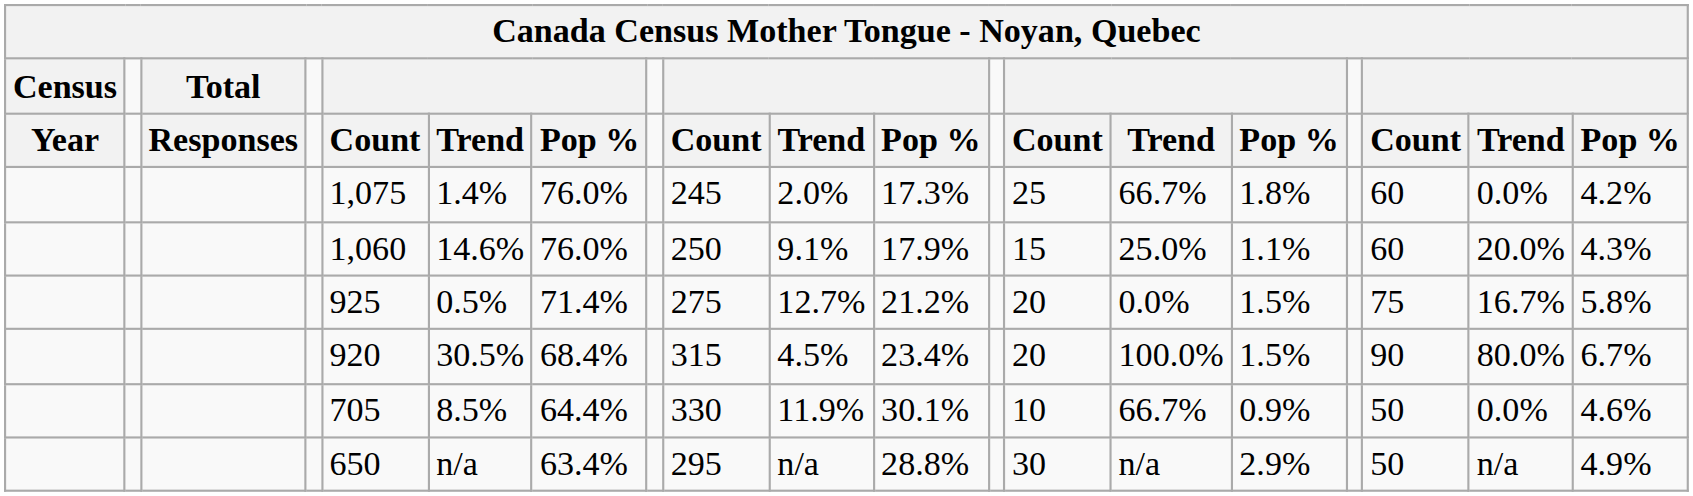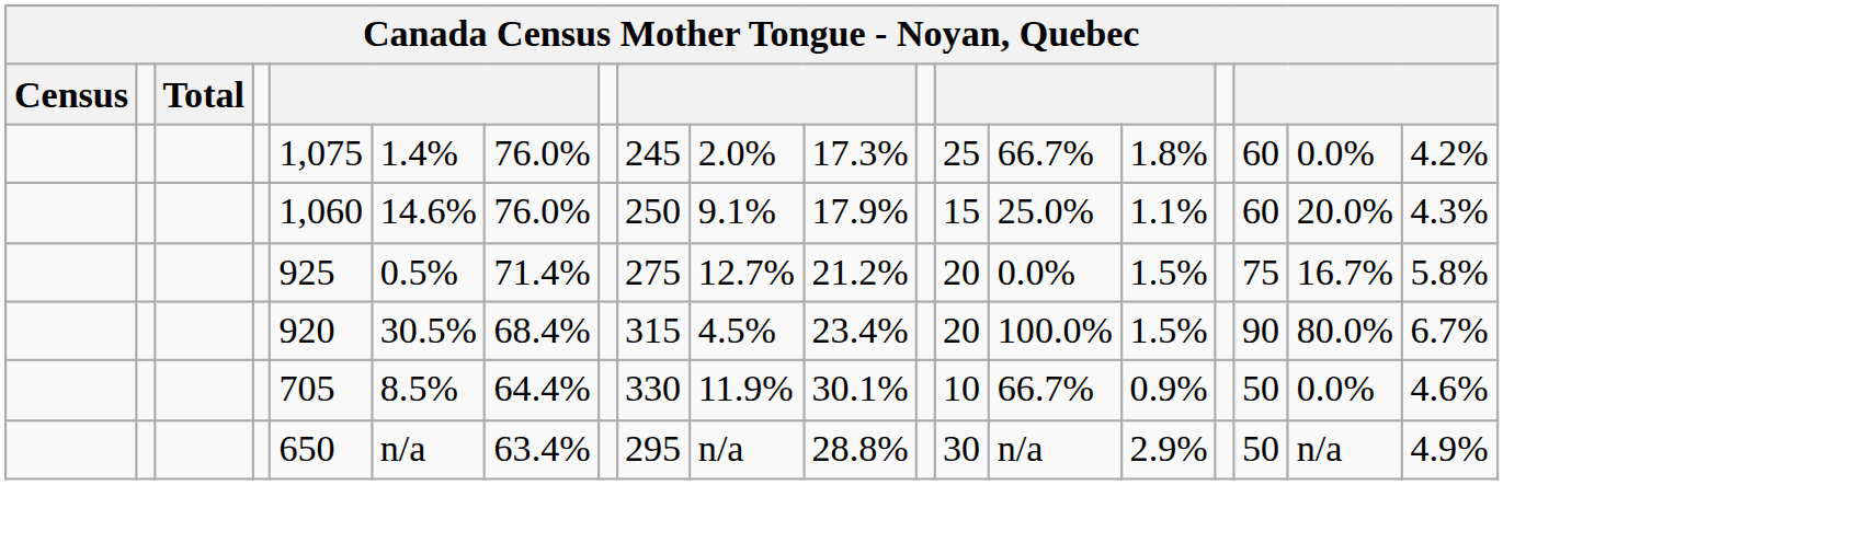 <table class="wikitable">
 <tr>
 <th colspan="19">Canada Census Mother Tongue - Noyan, Quebec</th>
 </tr>
 <tr>
 <th>Census</th>
 <td></td>
 <th>Total</th>
 <td colspan="1"></td>
 <th colspan="3"></th>
 <td colspan="1"></td>
 <th colspan="3"></th>
 <td colspan="1"></td>
 <th colspan="3"></th>
 <td colspan="1"></td>
 <th colspan="3"></th>
-</tr>
-<tr>
-<th>Year</th>
-<td></td>
-<th>Responses</th>
-<td></td>
-<th>Count</th>
-<th>Trend</th>
-<th>Pop %</th>
-<td></td>
-<th>Count</th>
-<th>Trend</th>
-<th>Pop %</th>
-<td></td>
-<th>Count</th>
-<th>Trend</th>
-<th>Pop %</th>
-<td></td>
-<th>Count</th>
-<th>Trend</th>
-<th>Pop %</th>
 </tr>
 <tr>
 <td></td>
 <td></td>
 <td></td>
 <td></td>
 <td>1,075</td>
 <td> 1.4%</td>
 <td>76.0%</td>
 <td></td>
 <td>245</td>
 <td> 2.0%</td>
 <td>17.3%</td>
 <td></td>
 <td>25</td>
 <td> 66.7%</td>
 <td>1.8%</td>
 <td></td>
 <td>60</td>
 <td> 0.0%</td>
 <td>4.2%</td>
 </tr>
 <tr>
 <td></td>
 <td></td>
 <td></td>
 <td></td>
 <td>1,060</td>
 <td> 14.6%</td>
 <td>76.0%</td>
 <td></td>
 <td>250</td>
 <td> 9.1%</td>
 <td>17.9%</td>
 <td></td>
 <td>15</td>
 <td> 25.0%</td>
 <td>1.1%</td>
 <td></td>
 <td>60</td>
 <td> 20.0%</td>
 <td>4.3%</td>
 </tr>
 <tr>
 <td></td>
 <td></td>
 <td></td>
 <td></td>
 <td>925</td>
 <td> 0.5%</td>
 <td>71.4%</td>
 <td></td>
 <td>275</td>
 <td> 12.7%</td>
 <td>21.2%</td>
 <td></td>
 <td>20</td>
 <td> 0.0%</td>
 <td>1.5%</td>
 <td></td>
 <td>75</td>
 <td> 16.7%</td>
 <td>5.8%</td>
 </tr>
 <tr>
 <td></td>
 <td></td>
 <td></td>
 <td></td>
 <td>920</td>
 <td> 30.5%</td>
 <td>68.4%</td>
 <td></td>
 <td>315</td>
 <td> 4.5%</td>
 <td>23.4%</td>
 <td></td>
 <td>20</td>
 <td> 100.0%</td>
 <td>1.5%</td>
 <td></td>
 <td>90</td>
 <td> 80.0%</td>
 <td>6.7%</td>
 </tr>
 <tr>
 <td></td>
 <td></td>
 <td></td>
 <td></td>
 <td>705</td>
 <td> 8.5%</td>
 <td>64.4%</td>
 <td></td>
 <td>330</td>
 <td> 11.9%</td>
 <td>30.1%</td>
 <td></td>
 <td>10</td>
 <td> 66.7%</td>
 <td>0.9%</td>
 <td></td>
 <td>50</td>
 <td> 0.0%</td>
 <td>4.6%</td>
 </tr>
 <tr>
 <td></td>
 <td></td>
 <td></td>
 <td></td>
 <td>650</td>
 <td>n/a</td>
 <td>63.4%</td>
 <td></td>
 <td>295</td>
 <td>n/a</td>
 <td>28.8%</td>
 <td></td>
 <td>30</td>
 <td>n/a</td>
 <td>2.9%</td>
 <td></td>
 <td>50</td>
 <td>n/a</td>
 <td>4.9%</td>
 </tr>
 </table>
